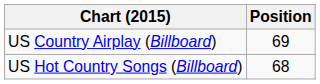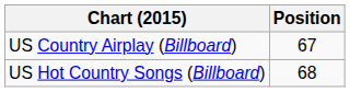 <table class="wikitable sortable">
 <tr>
 <th scope="col">Chart (2015)</th>
 <th scope="col">Position</th>
 </tr>
 <tr>
 <td>US <a href='#'>Country Airplay</a> (<em><a href='#'>Billboard</a></em>)</td>
-<td align="center">69</td>
+<td align="center">67</td>
 </tr>
 <tr>
 <td>US <a href='#'>Hot Country Songs</a> (<em><a href='#'>Billboard</a></em>)</td>
 <td align="center">68</td>
 </tr>
 </table>
